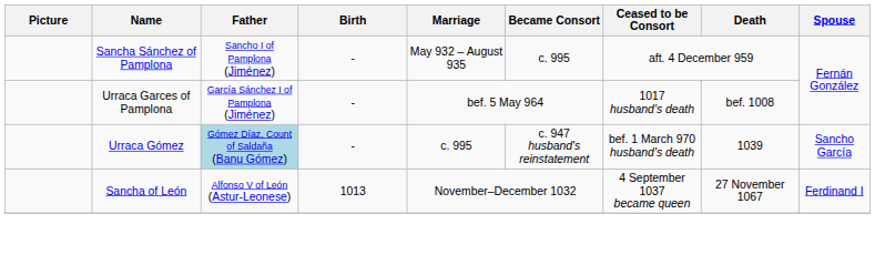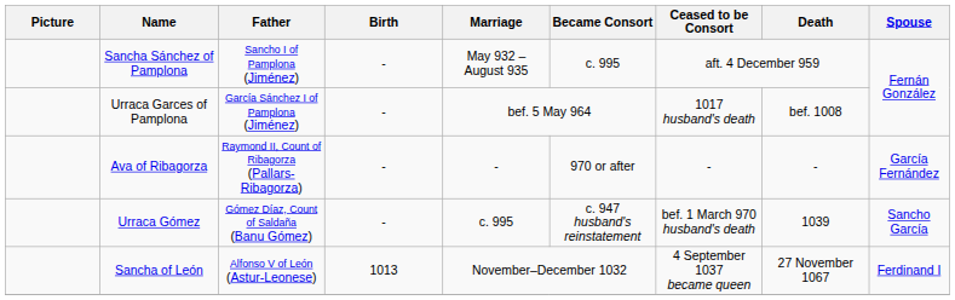 <table width=95% class="wikitable">
 <tr>
 <th width = "8%">Picture</th>
 <th width = "10%">Name</th>
 <th width = "9%">Father</th>
 <th width = "10%">Birth</th>
 <th width = "9%">Marriage</th>
 <th width = "9%">Became Consort</th>
 <th width = "9%">Ceased to be Consort</th>
 <th width = "9%">Death</th>
 <th width = "6%"><a href='#'>Spouse</a></th>
 </tr>
 <tr>
 <td align="center"></td>
 <td align="center"><a href='#'>Sancha Sánchez of Pamplona</a></td>
 <td align="center"><small><a href='#'>Sancho I of Pamplona</a></small><br>(<a href='#'>Jiménez</a>)</td>
 <td align="center">-</td>
 <td align="center">May 932 – August 935</td>
 <td align="center">c. 995</td>
 <td align="center" colspan="2">aft. 4 December 959</td>
 <td align="center" rowspan="2"><a href='#'>Fernán González</a></td>
 </tr>
 <tr>
 <td align="center"></td>
 <td align="center">Urraca Garces of Pamplona</td>
 <td align="center"><small><a href='#'>García Sánchez I of Pamplona</a></small><br>(<a href='#'>Jiménez</a>)</td>
 <td align="center">-</td>
 <td align="center" colspan="2">bef. 5 May 964</td>
 <td align="center">1017<br><em>husband's death</em></td>
 <td align="center">bef. 1008</td>
 </tr>
 <tr>
 <td align="center"></td>
+<td align="center"><a href='#'>Ava of Ribagorza</a></td>
+<td align="center"><small><a href='#'>Raymond II, Count of Ribagorza</a></small><br>(<a href='#'>Pallars-Ribagorza</a>)</td>
+<td align="center">-</td>
+<td align="center">-</td>
+<td align="center">970 or after</td>
+<td align="center">-</td>
+<td align="center">-</td>
+<td align="center"><a href='#'>García Fernández</a></td>
+</tr>
+<tr>
+<td align="center"></td>
 <td align="center"><a href='#'>Urraca Gómez</a></td>
-<td align="center" style="background: lightblue;"><small><a href='#'>Gómez Díaz, Count of Saldaña</a></small><br>(<a href='#'>Banu Gómez</a>)</td>
+<td align="center"><small><a href='#'>Gómez Díaz, Count of Saldaña</a></small><br>(<a href='#'>Banu Gómez</a>)</td>
 <td align="center">-</td>
 <td align="center">c. 995</td>
 <td align="center">c. 947<br><em>husband's reinstatement</em></td>
 <td align="center">bef. 1 March 970<br><em>husband's death</em></td>
 <td align="center">1039</td>
 <td align="center"><a href='#'>Sancho García</a></td>
 </tr>
 <tr>
 <td align="center"></td>
 <td align="center"><a href='#'>Sancha of León</a></td>
 <td align="center"><small><a href='#'>Alfonso V of León</a></small><br> (<a href='#'>Astur-Leonese</a>)</td>
 <td align="center">1013</td>
 <td align="center" colspan="2">November–December 1032</td>
 <td align="center">4 September 1037<br><em>became queen</em></td>
 <td align="center">27 November 1067</td>
 <td align="center"><a href='#'>Ferdinand I</a></td>
 </tr>
 <tr>
 </tr>
 </table>
